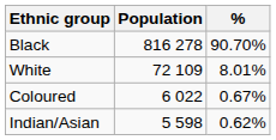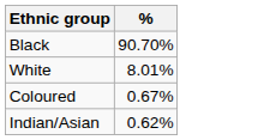 <table class="wikitable" style="font-size: 95%; text-align: right">
 <tr>
 <th>Ethnic group</th>
-<th>Population</th>
 <th>%</th>
 </tr>
 <tr>
 <td align=left>Black</td>
-<td>816 278</td>
 <td>90.70%</td>
 </tr>
 <tr>
 <td align=left>White</td>
-<td>72 109</td>
 <td>8.01%</td>
 </tr>
 <tr>
 <td align=left>Coloured</td>
-<td>6 022</td>
 <td>0.67%</td>
 </tr>
 <tr>
 <td align=left>Indian/Asian</td>
-<td>5 598</td>
 <td>0.62%</td>
 </tr>
 </table>
